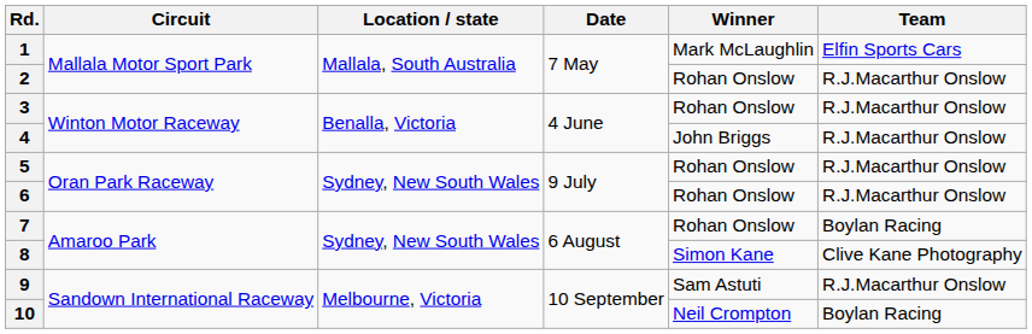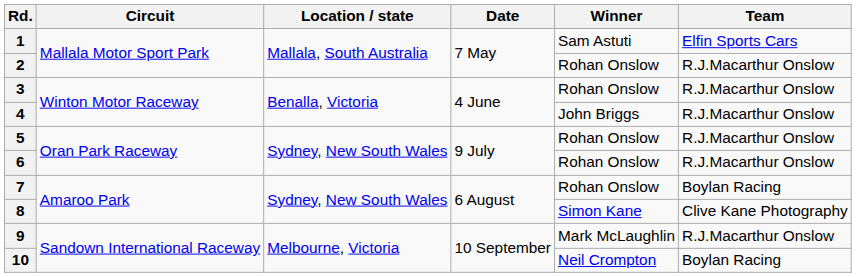 <table class="wikitable" style="font-size: 100%">
 <tr>
 <th>Rd.</th>
 <th>Circuit</th>
 <th>Location / state</th>
 <th>Date</th>
 <th>Winner</th>
 <th>Team</th>
 </tr>
 <tr>
 <th>1</th>
 <td rowspan=2><a href='#'>Mallala Motor Sport Park</a></td>
 <td rowspan=2><a href='#'>Mallala</a>, <a href='#'>South Australia</a></td>
 <td rowspan=2>7 May</td>
-<td>Mark McLaughlin</td>
+<td>Sam Astuti</td>
 <td><a href='#'>Elfin Sports Cars</a></td>
 </tr>
 <tr>
 <th>2</th>
 <td>Rohan Onslow</td>
 <td>R.J.Macarthur Onslow</td>
 </tr>
 <tr>
 <th>3</th>
 <td rowspan=2><a href='#'>Winton Motor Raceway</a></td>
 <td rowspan=2><a href='#'>Benalla</a>, <a href='#'>Victoria</a></td>
 <td rowspan=2>4 June</td>
 <td>Rohan Onslow</td>
 <td>R.J.Macarthur Onslow</td>
 </tr>
 <tr>
 <th>4</th>
 <td>John Briggs</td>
 <td>R.J.Macarthur Onslow</td>
 </tr>
 <tr>
 <th>5</th>
 <td rowspan=2><a href='#'>Oran Park Raceway</a></td>
 <td rowspan=2><a href='#'>Sydney</a>, <a href='#'>New South Wales</a></td>
 <td rowspan=2>9 July</td>
 <td>Rohan Onslow</td>
 <td>R.J.Macarthur Onslow</td>
 </tr>
 <tr>
 <th>6</th>
 <td>Rohan Onslow</td>
 <td>R.J.Macarthur Onslow</td>
 </tr>
 <tr>
 <th>7</th>
 <td rowspan=2><a href='#'>Amaroo Park</a></td>
 <td rowspan=2><a href='#'>Sydney</a>, <a href='#'>New South Wales</a></td>
 <td rowspan=2>6 August </td>
 <td>Rohan Onslow</td>
 <td>Boylan Racing</td>
 </tr>
 <tr>
 <th>8</th>
 <td><a href='#'>Simon Kane</a></td>
 <td>Clive Kane Photography</td>
 </tr>
 <tr>
 <th>9</th>
 <td rowspan=2><a href='#'>Sandown International Raceway</a></td>
 <td rowspan=2><a href='#'>Melbourne</a>, <a href='#'>Victoria</a></td>
 <td rowspan=2>10 September </td>
-<td>Sam Astuti</td>
+<td>Mark McLaughlin</td>
 <td>R.J.Macarthur Onslow</td>
 </tr>
 <tr>
 <th>10</th>
 <td><a href='#'>Neil Crompton</a></td>
 <td>Boylan Racing</td>
 </tr>
 </table>
